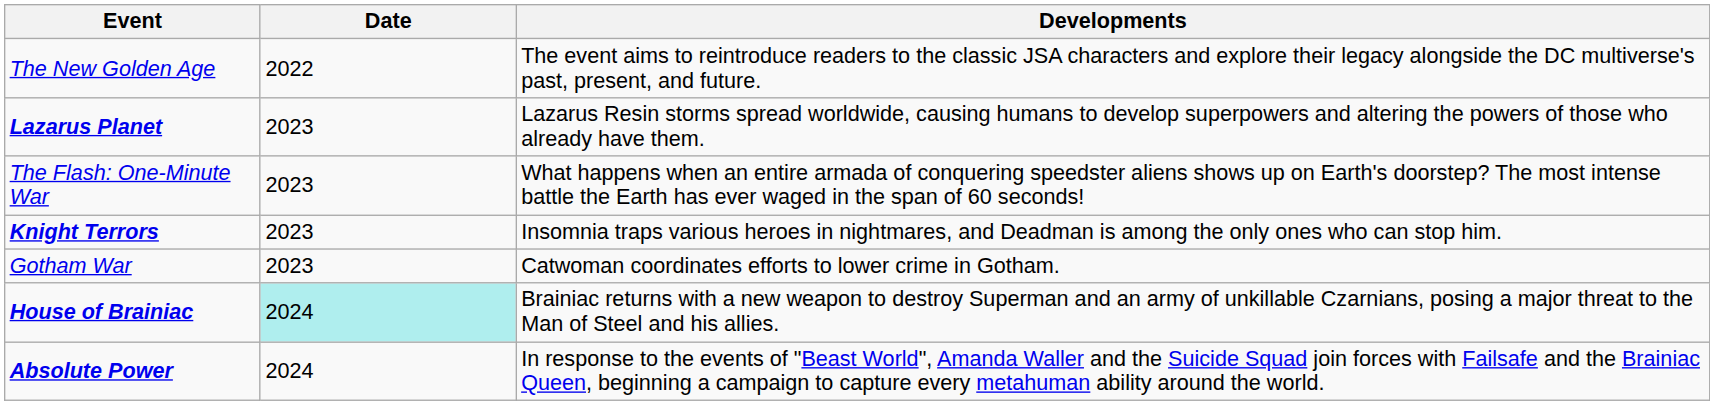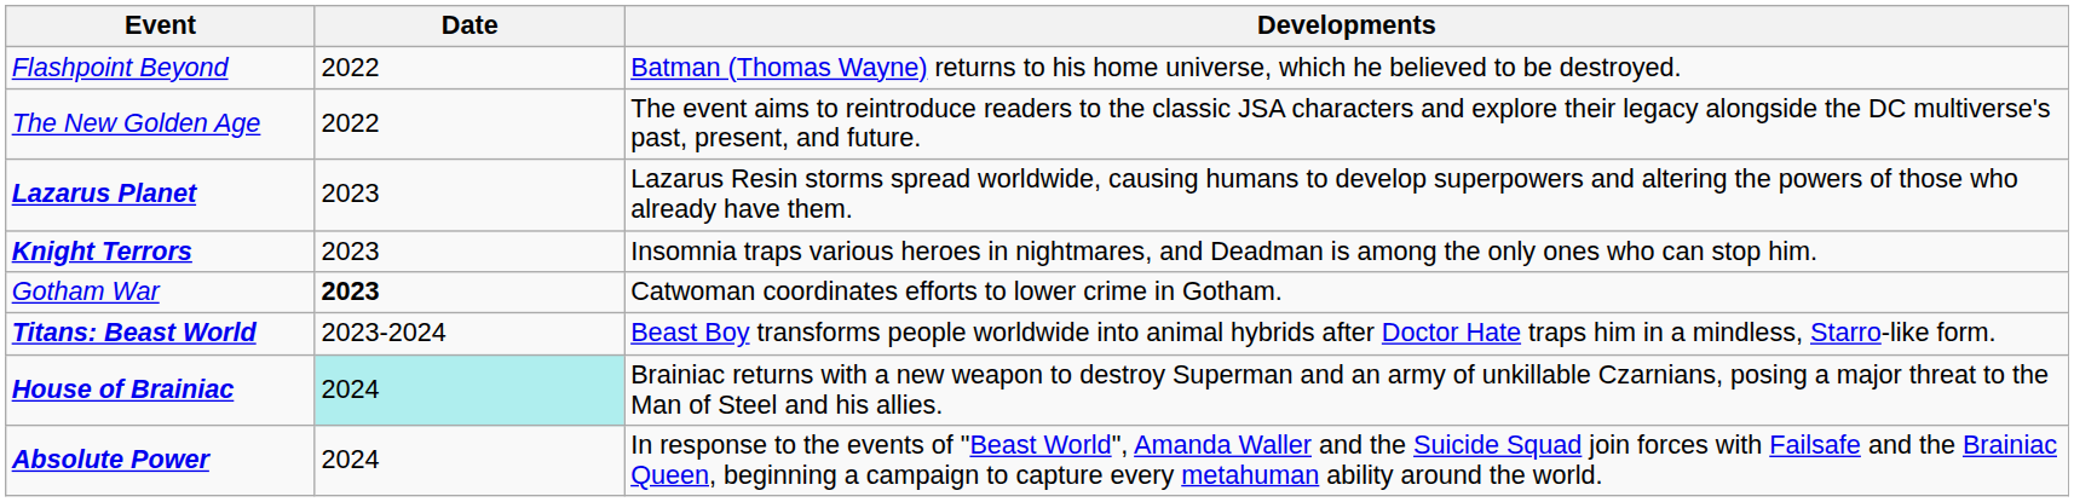 <table class="wikitable" style="width:100%;">
 <tr>
 <th width=15%>Event</th>
 <th width=15%>Date</th>
 <th width=70%>Developments</th>
+</tr>
+<tr>
+<td><em><a href='#'>Flashpoint Beyond</a></em></td>
+<td>2022</td>
+<td><a href='#'>Batman (Thomas Wayne)</a> returns to his home universe, which he believed to be destroyed.</td>
 </tr>
 <tr>
 <td><em><a href='#'>The New Golden Age</a></em></td>
 <td>2022</td>
 <td>The event aims to reintroduce readers to the classic JSA characters and explore their legacy alongside the DC multiverse's past, present, and future.</td>
 </tr>
 <tr>
 <td><strong><em><a href='#'>Lazarus Planet</a></em></strong></td>
 <td>2023</td>
 <td>Lazarus Resin storms spread worldwide, causing humans to develop superpowers and altering the powers of those who already have them.</td>
 </tr>
 <tr>
-<td><em><a href='#'>The Flash: One-Minute War</a></em></td>
-<td>2023</td>
-<td>What happens when an entire armada of conquering speedster aliens shows up on Earth's doorstep? The most intense battle the Earth has ever waged in the span of 60 seconds!</td>
-</tr>
-<tr>
 <td><strong><em><a href='#'>Knight Terrors</a></em></strong></td>
 <td>2023</td>
 <td>Insomnia traps various heroes in nightmares, and Deadman is among the only ones who can stop him.</td>
 </tr>
 <tr>
 <td><em><a href='#'>Gotham War</a></em></td>
-<td>2023</td>
+<td><strong>2023</strong></td>
 <td>Catwoman coordinates efforts to lower crime in Gotham.</td>
+</tr>
+<tr>
+<td><strong><em><a href='#'>Titans: Beast World</a></em></strong></td>
+<td>2023-2024</td>
+<td><a href='#'>Beast Boy</a> transforms people worldwide into animal hybrids after <a href='#'>Doctor Hate</a> traps him in a mindless, <a href='#'>Starro</a>-like form.</td>
 </tr>
 <tr>
 <td><strong><em><a href='#'>House of Brainiac</a></em></strong></td>
 <td style="background: paleturquoise;">2024</td>
 <td>Brainiac returns with a new weapon to destroy Superman and an army of unkillable Czarnians, posing a major threat to the Man of Steel and his allies.</td>
 </tr>
 <tr>
 <td><strong><em><a href='#'>Absolute Power</a></em></strong></td>
 <td>2024</td>
 <td>In response to the events of "<a href='#'>Beast World</a>", <a href='#'>Amanda Waller</a> and the <a href='#'>Suicide Squad</a> join forces with <a href='#'>Failsafe</a> and the <a href='#'>Brainiac Queen</a>, beginning a campaign to capture every <a href='#'>metahuman</a> ability around the world.</td>
 </tr>
 </table>
